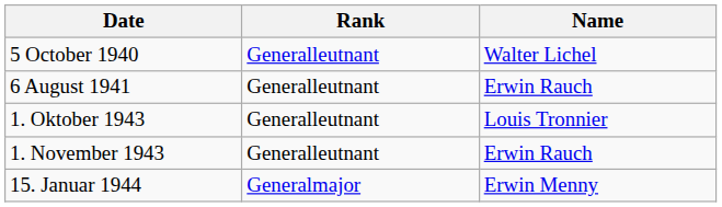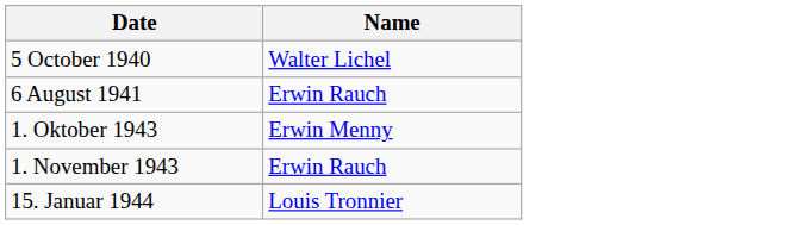 <table class="wikitable">
 <tr class="hintergrundfarbe5">
 <th style="width:11em"><strong>Date</strong></th>
-<th style="width:11em"><strong>Rank</strong></th>
 <th style="width:11em"><strong>Name</strong></th>
 </tr>
 <tr>
 <td>5 October 1940</td>
-<td><a href='#'>Generalleutnant</a></td>
 <td><a href='#'>Walter Lichel</a></td>
 </tr>
 <tr>
 <td>6 August 1941</td>
-<td>Generalleutnant</td>
 <td><a href='#'>Erwin Rauch</a></td>
 </tr>
 <tr>
 <td>1. Oktober 1943</td>
-<td>Generalleutnant</td>
-<td><a href='#'>Louis Tronnier</a></td>
+<td><a href='#'>Erwin Menny</a></td>
 </tr>
 <tr>
 <td>1. November 1943</td>
-<td>Generalleutnant</td>
 <td><a href='#'>Erwin Rauch</a></td>
 </tr>
 <tr>
 <td>15. Januar 1944</td>
-<td><a href='#'>Generalmajor</a></td>
-<td><a href='#'>Erwin Menny</a></td>
+<td><a href='#'>Louis Tronnier</a></td>
 </tr>
 </table>
